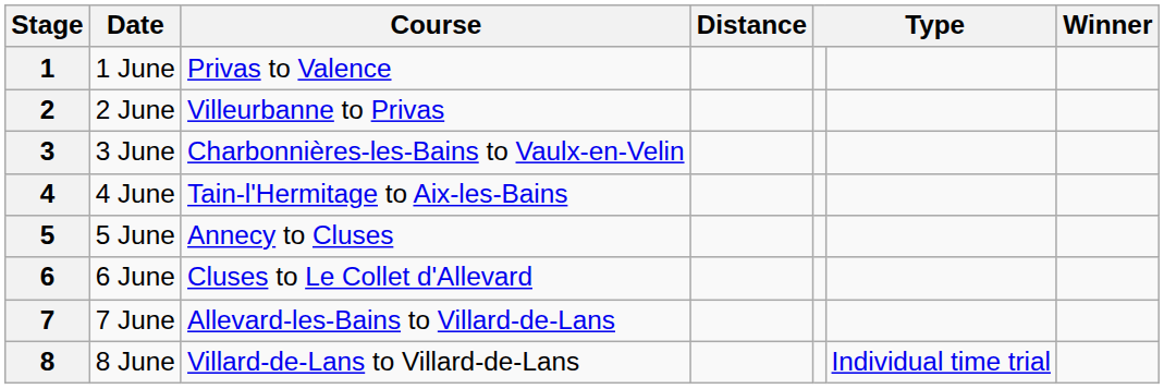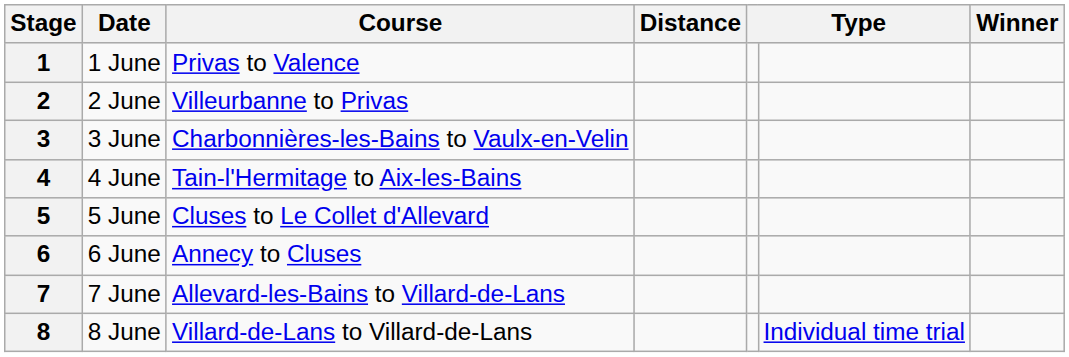 <table class="wikitable">
 <tr>
 <th>Stage</th>
 <th>Date</th>
 <th>Course</th>
 <th>Distance</th>
 <th scope="col" colspan="2">Type</th>
 <th>Winner</th>
 </tr>
 <tr>
 <th scope="row" style="text-align:center;">1</th>
 <td style="text-align:center;">1 June</td>
 <td><a href='#'>Privas</a> to <a href='#'>Valence</a></td>
 <td style="text-align:center;"></td>
 <td></td>
 <td></td>
 <td></td>
 </tr>
 <tr>
 <th scope="row" style="text-align:center;">2</th>
 <td style="text-align:center;">2 June</td>
 <td><a href='#'>Villeurbanne</a> to <a href='#'>Privas</a></td>
 <td style="text-align:center;"></td>
 <td></td>
 <td></td>
 <td></td>
 </tr>
 <tr>
 <th scope="row" style="text-align:center;">3</th>
 <td style="text-align:center;">3 June</td>
 <td><a href='#'>Charbonnières-les-Bains</a> to <a href='#'>Vaulx-en-Velin</a></td>
 <td style="text-align:center;"></td>
 <td></td>
 <td></td>
 <td></td>
 </tr>
 <tr>
 <th scope="row" style="text-align:center;">4</th>
 <td style="text-align:center;">4 June</td>
 <td><a href='#'>Tain-l'Hermitage</a> to <a href='#'>Aix-les-Bains</a></td>
 <td style="text-align:center;"></td>
 <td></td>
 <td></td>
 <td></td>
 </tr>
 <tr>
 <th scope="row" style="text-align:center;">5</th>
 <td style="text-align:center;">5 June</td>
-<td><a href='#'>Annecy</a> to <a href='#'>Cluses</a></td>
+<td><a href='#'>Cluses</a> to <a href='#'>Le Collet d'Allevard</a></td>
 <td style="text-align:center;"></td>
 <td></td>
 <td></td>
 <td></td>
 </tr>
 <tr>
 <th scope="row" style="text-align:center;">6</th>
 <td style="text-align:center;">6 June</td>
-<td><a href='#'>Cluses</a> to <a href='#'>Le Collet d'Allevard</a></td>
+<td><a href='#'>Annecy</a> to <a href='#'>Cluses</a></td>
 <td style="text-align:center;"></td>
 <td></td>
 <td></td>
 <td></td>
 </tr>
 <tr>
 <th scope="row" style="text-align:center;">7</th>
 <td style="text-align:center;">7 June</td>
 <td><a href='#'>Allevard-les-Bains</a> to <a href='#'>Villard-de-Lans</a></td>
 <td style="text-align:center;"></td>
 <td></td>
 <td></td>
 <td></td>
 </tr>
 <tr>
 <th scope="row" style="text-align:center;">8</th>
 <td style="text-align:center;">8 June</td>
 <td><a href='#'>Villard-de-Lans</a> to Villard-de-Lans</td>
 <td style="text-align:center;"></td>
 <td></td>
 <td><a href='#'>Individual time trial</a></td>
 <td></td>
 </tr>
 </table>
